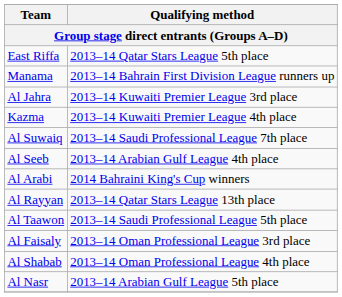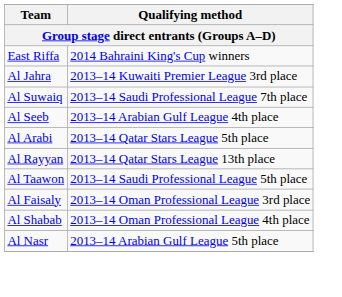 <table class="wikitable">
 <tr>
 </tr>
 <tr>
 <th>Team</th>
 <th>Qualifying method</th>
 </tr>
 <tr>
 <th colspan=2><a href='#'>Group stage</a> direct entrants (Groups A–D)</th>
 </tr>
 <tr>
 <td> <a href='#'>East Riffa</a></td>
-<td><a href='#'>2013–14 Qatar Stars League</a> 5th place</td>
-</tr>
-<tr>
-<td> <a href='#'>Manama</a></td>
-<td><a href='#'>2013–14 Bahrain First Division League</a> runners up</td>
+<td><a href='#'>2014 Bahraini King's Cup</a> winners</td>
 </tr>
 <tr>
 <td> <a href='#'>Al Jahra</a></td>
 <td><a href='#'>2013–14 Kuwaiti Premier League</a> 3rd place</td>
-</tr>
-<tr>
-<td> <a href='#'>Kazma</a></td>
-<td><a href='#'>2013–14 Kuwaiti Premier League</a> 4th place</td>
 </tr>
 <tr>
 <td> <a href='#'>Al Suwaiq</a></td>
 <td><a href='#'>2013–14 Saudi Professional League</a> 7th place</td>
 </tr>
 <tr>
 <td> <a href='#'>Al Seeb</a></td>
 <td><a href='#'>2013–14 Arabian Gulf League</a> 4th place</td>
 </tr>
 <tr>
 <td> <a href='#'>Al Arabi</a></td>
-<td><a href='#'>2014 Bahraini King's Cup</a> winners</td>
+<td><a href='#'>2013–14 Qatar Stars League</a> 5th place</td>
 </tr>
 <tr>
 <td> <a href='#'>Al Rayyan</a></td>
 <td><a href='#'>2013–14 Qatar Stars League</a> 13th place</td>
 </tr>
 <tr>
 <td> <a href='#'>Al Taawon</a></td>
 <td><a href='#'>2013–14 Saudi Professional League</a> 5th place</td>
 </tr>
 <tr>
 <td> <a href='#'>Al Faisaly</a></td>
 <td><a href='#'>2013–14 Oman Professional League</a> 3rd place</td>
 </tr>
 <tr>
 <td> <a href='#'>Al Shabab</a></td>
 <td><a href='#'>2013–14 Oman Professional League</a> 4th place</td>
 </tr>
 <tr>
 <td> <a href='#'>Al Nasr</a></td>
 <td><a href='#'>2013–14 Arabian Gulf League</a> 5th place</td>
 </tr>
 <tr>
 </tr>
 </table>
